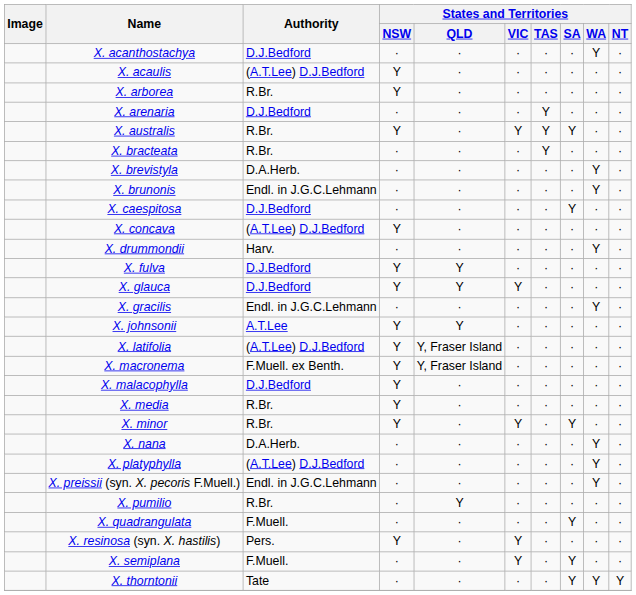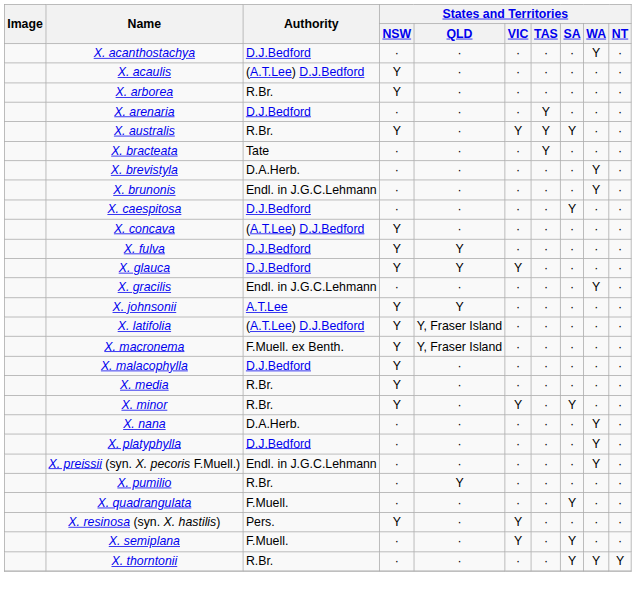 <table class="wikitable sortable" style="text-align: center;">
 <tr>
 <th rowspan="2">Image</th>
 <th rowspan="2">Name</th>
 <th rowspan="2">Authority</th>
 <th colspan="7"><a href='#'>States and Territories</a></th>
 </tr>
 <tr>
 <th><a href='#'>NSW</a></th>
 <th><a href='#'>QLD</a></th>
 <th><a href='#'>VIC</a></th>
 <th><a href='#'>TAS</a></th>
 <th><a href='#'>SA</a></th>
 <th><a href='#'>WA</a></th>
 <th><a href='#'>NT</a></th>
 </tr>
 <tr>
 <td></td>
 <td><em><a href='#'>X. acanthostachya</a></em></td>
 <td style="text-align:left"><a href='#'>D.J.Bedford</a></td>
 <td>·</td>
 <td>·</td>
 <td>·</td>
 <td>·</td>
 <td>·</td>
 <td>Y</td>
 <td>·</td>
 </tr>
 <tr>
 <td></td>
 <td><em><a href='#'>X. acaulis</a></em></td>
 <td style="text-align:left">(<a href='#'>A.T.Lee</a>) <a href='#'>D.J.Bedford</a></td>
 <td>Y</td>
 <td>·</td>
 <td>·</td>
 <td>·</td>
 <td>·</td>
 <td>·</td>
 <td>·</td>
 </tr>
 <tr>
 <td></td>
 <td><em><a href='#'>X. arborea</a></em></td>
 <td style="text-align:left">R.Br.</td>
 <td>Y</td>
 <td>·</td>
 <td>·</td>
 <td>·</td>
 <td>·</td>
 <td>·</td>
 <td>·</td>
 </tr>
 <tr>
 <td></td>
 <td><em><a href='#'>X. arenaria</a></em></td>
 <td style="text-align:left"><a href='#'>D.J.Bedford</a></td>
 <td>·</td>
 <td>·</td>
 <td>·</td>
 <td>Y</td>
 <td>·</td>
 <td>·</td>
 <td>·</td>
 </tr>
 <tr>
 <td></td>
 <td><em><a href='#'>X. australis</a></em></td>
 <td style="text-align:left">R.Br.</td>
 <td>Y</td>
 <td>·</td>
 <td>Y</td>
 <td>Y</td>
 <td>Y</td>
 <td>·</td>
 <td>·</td>
 </tr>
 <tr>
 <td></td>
 <td><em><a href='#'>X. bracteata</a></em></td>
-<td style="text-align:left">R.Br.</td>
+<td style="text-align:left">Tate</td>
 <td>·</td>
 <td>·</td>
 <td>·</td>
 <td>Y</td>
 <td>·</td>
 <td>·</td>
 <td>·</td>
 </tr>
 <tr>
 <td></td>
 <td><em><a href='#'>X. brevistyla</a></em></td>
 <td style="text-align:left">D.A.Herb.</td>
 <td>·</td>
 <td>·</td>
 <td>·</td>
 <td>·</td>
 <td>·</td>
 <td>Y</td>
 <td>·</td>
 </tr>
 <tr>
 <td></td>
 <td><em><a href='#'>X. brunonis</a></em></td>
 <td style="text-align:left">Endl. in J.G.C.Lehmann</td>
 <td>·</td>
 <td>·</td>
 <td>·</td>
 <td>·</td>
 <td>·</td>
 <td>Y</td>
 <td>·</td>
 </tr>
 <tr>
 <td></td>
 <td><em><a href='#'>X. caespitosa</a></em></td>
 <td style="text-align:left"><a href='#'>D.J.Bedford</a></td>
 <td>·</td>
 <td>·</td>
 <td>·</td>
 <td>·</td>
 <td>Y</td>
 <td>·</td>
 <td>·</td>
 </tr>
 <tr>
 <td></td>
 <td><em><a href='#'>X. concava</a></em></td>
 <td style="text-align:left">(<a href='#'>A.T.Lee</a>) <a href='#'>D.J.Bedford</a></td>
 <td>Y</td>
 <td>·</td>
 <td>·</td>
 <td>·</td>
 <td>·</td>
 <td>·</td>
-<td>·</td>
-</tr>
-<tr>
-<td></td>
-<td><em><a href='#'>X. drummondii</a></em></td>
-<td style="text-align:left">Harv.</td>
-<td>·</td>
-<td>·</td>
-<td>·</td>
-<td>·</td>
-<td>·</td>
-<td>Y</td>
 <td>·</td>
 </tr>
 <tr>
 <td></td>
 <td><em><a href='#'>X. fulva</a></em></td>
 <td style="text-align:left"><a href='#'>D.J.Bedford</a></td>
 <td>Y</td>
 <td>Y</td>
 <td>·</td>
 <td>·</td>
 <td>·</td>
 <td>·</td>
 <td>·</td>
 </tr>
 <tr>
 <td></td>
 <td><em><a href='#'>X. glauca</a></em></td>
 <td style="text-align:left"><a href='#'>D.J.Bedford</a></td>
 <td>Y</td>
 <td>Y</td>
 <td>Y</td>
 <td>·</td>
 <td>·</td>
 <td>·</td>
 <td>·</td>
 </tr>
 <tr>
 <td></td>
 <td><em><a href='#'>X. gracilis</a></em></td>
 <td style="text-align:left">Endl. in J.G.C.Lehmann</td>
 <td>·</td>
 <td>·</td>
 <td>·</td>
 <td>·</td>
 <td>·</td>
 <td>Y</td>
 <td>·</td>
 </tr>
 <tr>
 <td></td>
 <td><em><a href='#'>X. johnsonii</a></em></td>
 <td style="text-align:left"><a href='#'>A.T.Lee</a></td>
 <td>Y</td>
 <td>Y</td>
 <td>·</td>
 <td>·</td>
 <td>·</td>
 <td>·</td>
 <td>·</td>
 </tr>
 <tr>
 <td></td>
 <td><em><a href='#'>X. latifolia</a></em></td>
 <td style="text-align:left">(<a href='#'>A.T.Lee</a>) <a href='#'>D.J.Bedford</a></td>
 <td>Y</td>
 <td>Y, Fraser Island</td>
 <td>·</td>
 <td>·</td>
 <td>·</td>
 <td>·</td>
 <td>·</td>
 </tr>
 <tr>
 <td></td>
 <td><em><a href='#'>X. macronema</a></em></td>
 <td style="text-align:left">F.Muell. ex Benth.</td>
 <td>Y</td>
 <td>Y, Fraser Island</td>
 <td>·</td>
 <td>·</td>
 <td>·</td>
 <td>·</td>
 <td>·</td>
 </tr>
 <tr>
 <td></td>
 <td><em><a href='#'>X. malacophylla</a></em></td>
 <td style="text-align:left"><a href='#'>D.J.Bedford</a></td>
 <td>Y</td>
 <td>·</td>
 <td>·</td>
 <td>·</td>
 <td>·</td>
 <td>·</td>
 <td>·</td>
 </tr>
 <tr>
 <td></td>
 <td><em><a href='#'>X. media</a></em></td>
 <td style="text-align:left">R.Br.</td>
 <td>Y</td>
 <td>·</td>
 <td>·</td>
 <td>·</td>
 <td>·</td>
 <td>·</td>
 <td>·</td>
 </tr>
 <tr>
 <td></td>
 <td><em><a href='#'>X. minor</a></em></td>
 <td style="text-align:left">R.Br.</td>
 <td>Y</td>
 <td>·</td>
 <td>Y</td>
 <td>·</td>
 <td>Y</td>
 <td>·</td>
 <td>·</td>
 </tr>
 <tr>
 <td></td>
 <td><em><a href='#'>X. nana</a></em></td>
 <td style="text-align:left">D.A.Herb.</td>
 <td>·</td>
 <td>·</td>
 <td>·</td>
 <td>·</td>
 <td>·</td>
 <td>Y</td>
 <td>·</td>
 </tr>
 <tr>
 <td></td>
 <td><em><a href='#'>X. platyphylla</a></em></td>
-<td style="text-align:left">(<a href='#'>A.T.Lee</a>) <a href='#'>D.J.Bedford</a></td>
+<td style="text-align:left"><a href='#'>D.J.Bedford</a></td>
 <td>·</td>
 <td>·</td>
 <td>·</td>
 <td>·</td>
 <td>·</td>
 <td>Y</td>
 <td>·</td>
 </tr>
 <tr>
 <td></td>
 <td><em><a href='#'>X. preissii</a></em> (syn. <em>X. pecoris</em> F.Muell.)</td>
 <td style="text-align:left">Endl. in J.G.C.Lehmann</td>
 <td>·</td>
 <td>·</td>
 <td>·</td>
 <td>·</td>
 <td>·</td>
 <td>Y</td>
 <td>·</td>
 </tr>
 <tr>
 <td></td>
 <td><em><a href='#'>X. pumilio</a></em></td>
 <td style="text-align:left">R.Br.</td>
 <td>·</td>
 <td>Y</td>
 <td>·</td>
 <td>·</td>
 <td>·</td>
 <td>·</td>
 <td>·</td>
 </tr>
 <tr>
 <td></td>
 <td><em><a href='#'>X. quadrangulata</a></em></td>
 <td style="text-align:left">F.Muell.</td>
 <td>·</td>
 <td>·</td>
 <td>·</td>
 <td>·</td>
 <td>Y</td>
 <td>·</td>
 <td>·</td>
 </tr>
 <tr>
 <td></td>
 <td><em><a href='#'>X. resinosa</a></em> (syn. <em>X. hastilis</em>)</td>
 <td style="text-align:left">Pers.</td>
 <td>Y</td>
 <td>·</td>
 <td>Y</td>
 <td>·</td>
 <td>·</td>
 <td>·</td>
 <td>·</td>
 </tr>
 <tr>
 <td></td>
 <td><em><a href='#'>X. semiplana</a></em></td>
 <td style="text-align:left">F.Muell.</td>
 <td>·</td>
 <td>·</td>
 <td>Y</td>
 <td>·</td>
 <td>Y</td>
 <td>·</td>
 <td>·</td>
 </tr>
 <tr>
 <td></td>
 <td><em><a href='#'>X. thorntonii</a></em></td>
-<td style="text-align:left">Tate</td>
+<td style="text-align:left">R.Br.</td>
 <td>·</td>
 <td>·</td>
 <td>·</td>
 <td>·</td>
 <td>Y</td>
 <td>Y</td>
 <td>Y</td>
 </tr>
 <tr>
 </tr>
 </table>
